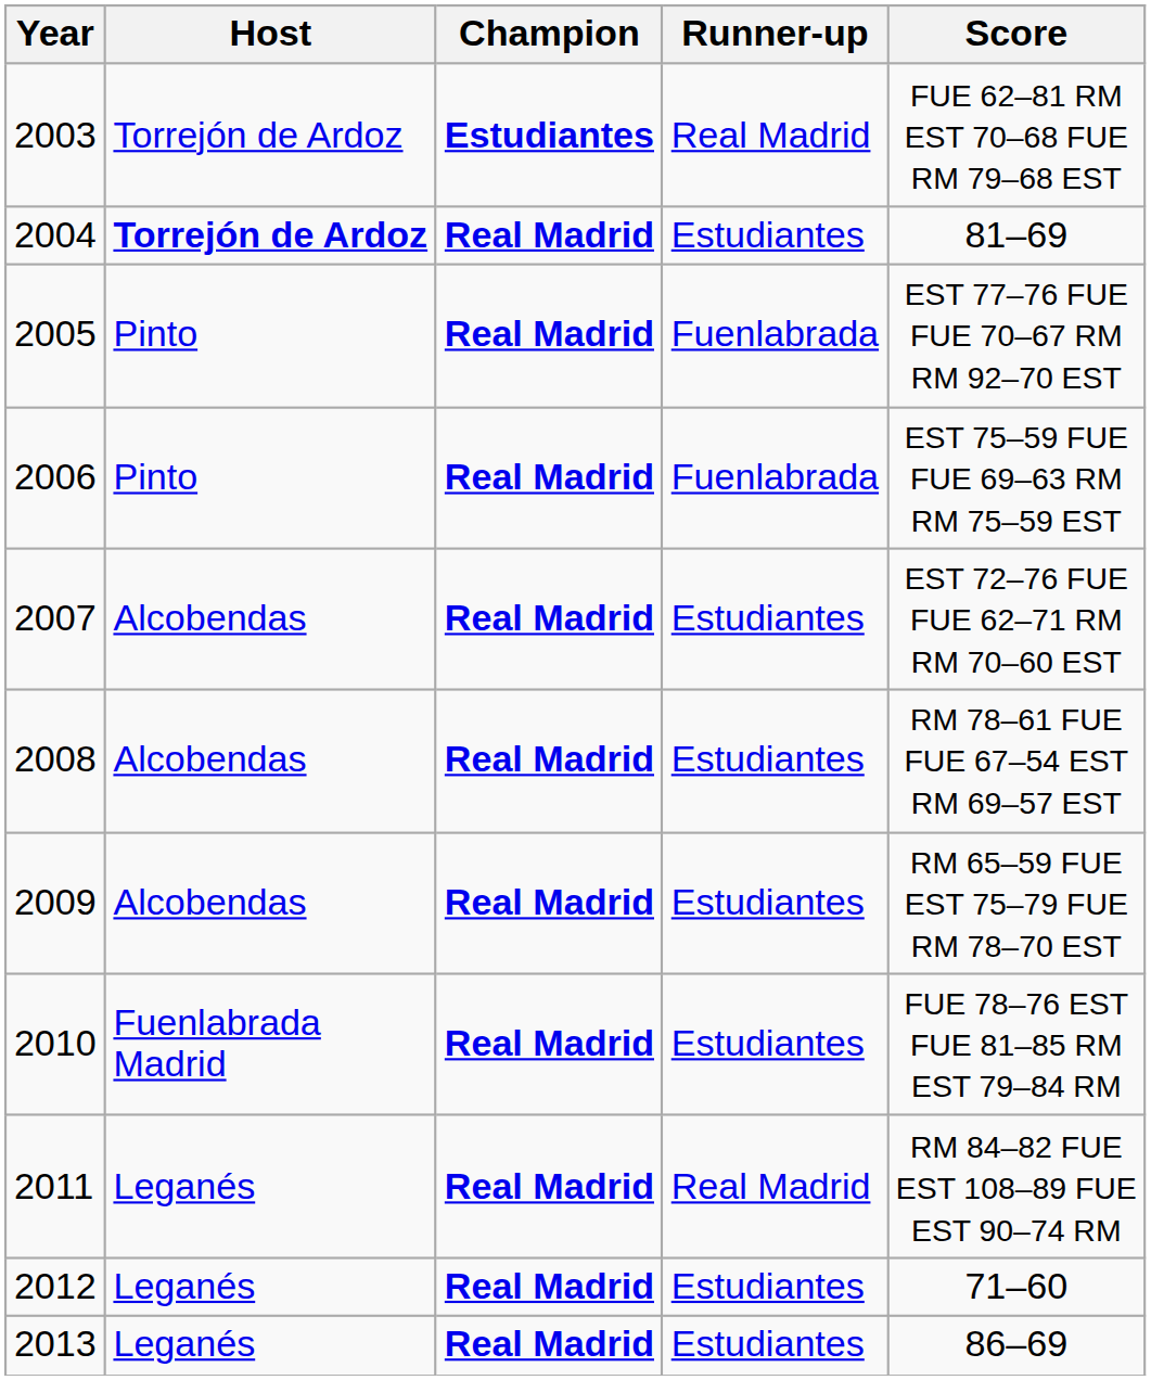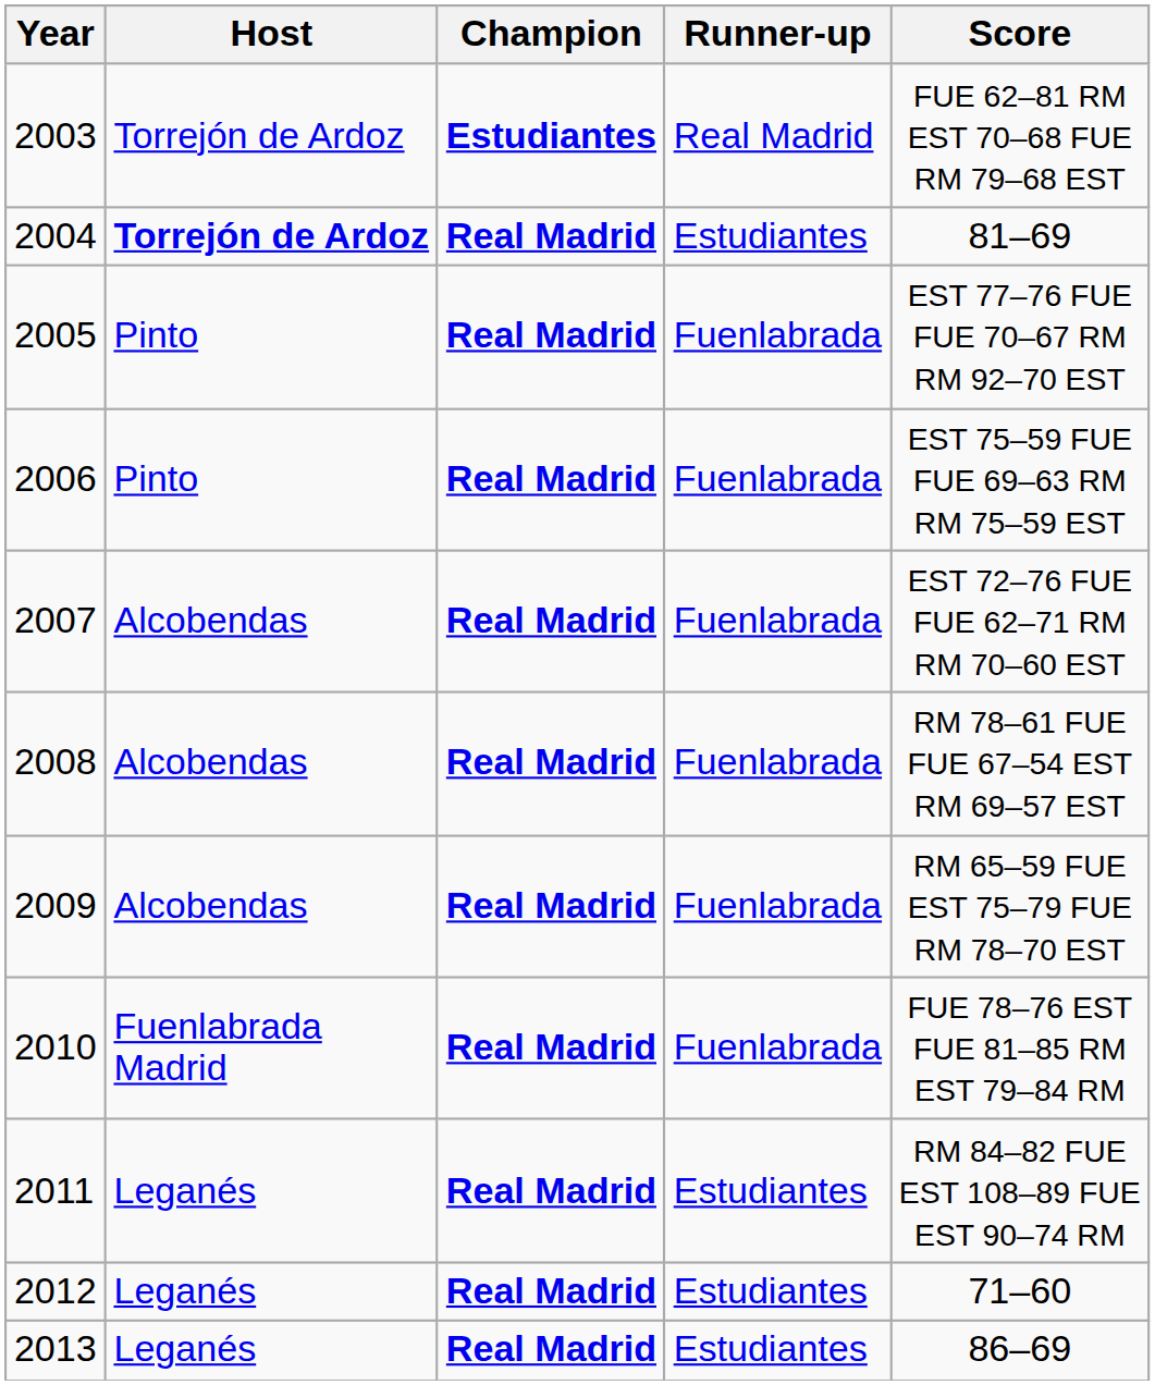 <table class="wikitable">
 <tr>
 <th>Year</th>
 <th>Host</th>
 <th>Champion</th>
 <th>Runner-up</th>
 <th>Score</th>
 </tr>
 <tr>
 <td>2003</td>
 <td><a href='#'>Torrejón de Ardoz</a></td>
 <td><strong><a href='#'>Estudiantes</a></strong></td>
 <td><a href='#'>Real Madrid</a></td>
 <td style="text-align:center;"><small> FUE 62–81 RM <br> EST 70–68 FUE <br> RM 79–68 EST </small></td>
 </tr>
 <tr>
 <td>2004</td>
 <td><strong><a href='#'>Torrejón de Ardoz</a></strong></td>
 <td><strong><a href='#'>Real Madrid</a></strong></td>
 <td><a href='#'>Estudiantes</a></td>
 <td align="center">81–69</td>
 </tr>
 <tr>
 <td>2005</td>
 <td><a href='#'>Pinto</a></td>
 <td><strong><a href='#'>Real Madrid</a></strong></td>
 <td><a href='#'>Fuenlabrada</a></td>
 <td style="text-align:center;"><small> EST 77–76 FUE <br> FUE 70–67 RM <br> RM 92–70 EST </small></td>
 </tr>
 <tr>
 <td>2006</td>
 <td><a href='#'>Pinto</a></td>
 <td><strong><a href='#'>Real Madrid</a></strong></td>
 <td><a href='#'>Fuenlabrada</a></td>
 <td style="text-align:center;"><small> EST 75–59 FUE <br> FUE 69–63 RM <br> RM 75–59 EST </small></td>
 </tr>
 <tr>
 <td>2007</td>
 <td><a href='#'>Alcobendas</a></td>
 <td><strong><a href='#'>Real Madrid</a></strong></td>
-<td><a href='#'>Estudiantes</a></td>
+<td><a href='#'>Fuenlabrada</a></td>
 <td style="text-align:center;"><small> EST 72–76 FUE <br> FUE 62–71 RM <br> RM 70–60 EST </small></td>
 </tr>
 <tr>
 <td>2008</td>
 <td><a href='#'>Alcobendas</a></td>
 <td><strong><a href='#'>Real Madrid</a></strong></td>
-<td><a href='#'>Estudiantes</a></td>
+<td><a href='#'>Fuenlabrada</a></td>
 <td style="text-align:center;"><small> RM 78–61 FUE <br> FUE 67–54 EST <br> RM 69–57 EST </small></td>
 </tr>
 <tr>
 <td>2009</td>
 <td><a href='#'>Alcobendas</a></td>
 <td><strong><a href='#'>Real Madrid</a></strong></td>
-<td><a href='#'>Estudiantes</a></td>
+<td><a href='#'>Fuenlabrada</a></td>
 <td style="text-align:center;"><small> RM 65–59 FUE <br> EST 75–79 FUE <br> RM 78–70 EST </small></td>
 </tr>
 <tr>
 <td>2010</td>
 <td><a href='#'>Fuenlabrada</a><br><a href='#'>Madrid</a></td>
 <td><strong><a href='#'>Real Madrid</a></strong></td>
-<td><a href='#'>Estudiantes</a></td>
+<td><a href='#'>Fuenlabrada</a></td>
 <td style="text-align:center;"><small> FUE 78–76 EST <br> FUE 81–85 RM <br> EST 79–84 RM </small></td>
 </tr>
 <tr>
 <td>2011</td>
 <td><a href='#'>Leganés</a></td>
 <td><strong><a href='#'>Real Madrid</a></strong></td>
-<td><a href='#'>Real Madrid</a></td>
+<td><a href='#'>Estudiantes</a></td>
 <td style="text-align:center;"><small> RM 84–82 FUE <br> EST 108–89 FUE <br> EST 90–74 RM </small></td>
 </tr>
 <tr>
 <td>2012</td>
 <td><a href='#'>Leganés</a></td>
 <td><strong><a href='#'>Real Madrid</a></strong></td>
 <td><a href='#'>Estudiantes</a></td>
 <td align="center">71–60</td>
 </tr>
 <tr>
 <td>2013</td>
 <td><a href='#'>Leganés</a></td>
 <td><strong><a href='#'>Real Madrid</a></strong></td>
 <td><a href='#'>Estudiantes</a></td>
 <td align="center">86–69</td>
 </tr>
 </table>
